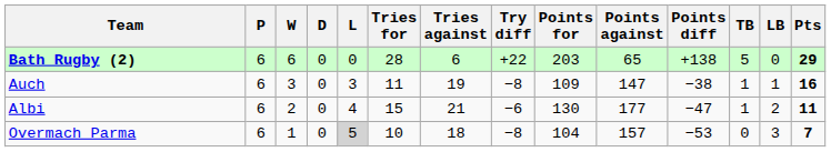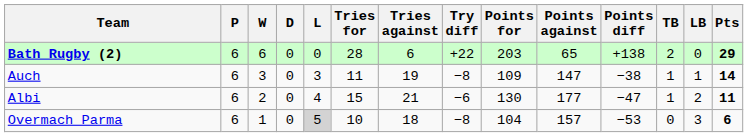 <table class="wikitable" style="text-align: center;">
 <tr>
 <th width="200">Team</th>
 <th width="20">P</th>
 <th width="20">W</th>
 <th width="20">D</th>
 <th width="20">L</th>
 <th width="20">Tries for</th>
 <th width="20">Tries against</th>
 <th width="20">Try diff</th>
 <th width="20">Points for</th>
 <th width="20">Points against</th>
 <th width="25">Points diff</th>
 <th width="20">TB</th>
 <th width="20">LB</th>
 <th width="20">Pts</th>
 </tr>
 <tr bgcolor="#ccffcc">
 <td align="left"> <strong><a href='#'>Bath Rugby</a> (2)</strong></td>
 <td>6</td>
 <td>6</td>
 <td>0</td>
 <td>0</td>
 <td>28</td>
 <td>6</td>
 <td>+22</td>
 <td>203</td>
 <td>65</td>
 <td>+138</td>
-<td>5</td>
+<td>2</td>
 <td>0</td>
 <td><strong>29</strong></td>
 </tr>
 <tr>
 <td align="left"> <a href='#'>Auch</a></td>
 <td>6</td>
 <td>3</td>
 <td>0</td>
 <td>3</td>
 <td>11</td>
 <td>19</td>
 <td>−8</td>
 <td>109</td>
 <td>147</td>
 <td>−38</td>
 <td>1</td>
 <td>1</td>
-<td><strong>16</strong></td>
+<td><strong>14</strong></td>
 </tr>
 <tr>
 <td align="left"> <a href='#'>Albi</a></td>
 <td>6</td>
 <td>2</td>
 <td>0</td>
 <td>4</td>
 <td>15</td>
 <td>21</td>
 <td>−6</td>
 <td>130</td>
 <td>177</td>
 <td>−47</td>
 <td>1</td>
 <td>2</td>
 <td><strong>11</strong></td>
 </tr>
 <tr>
 <td align="left"> <a href='#'>Overmach Parma</a></td>
 <td>6</td>
 <td>1</td>
 <td>0</td>
 <td style="background: lightgrey;">5</td>
 <td>10</td>
 <td>18</td>
 <td>−8</td>
 <td>104</td>
 <td>157</td>
 <td>−53</td>
 <td>0</td>
 <td>3</td>
-<td><strong>7</strong></td>
+<td><strong>6</strong></td>
 </tr>
 </table>
